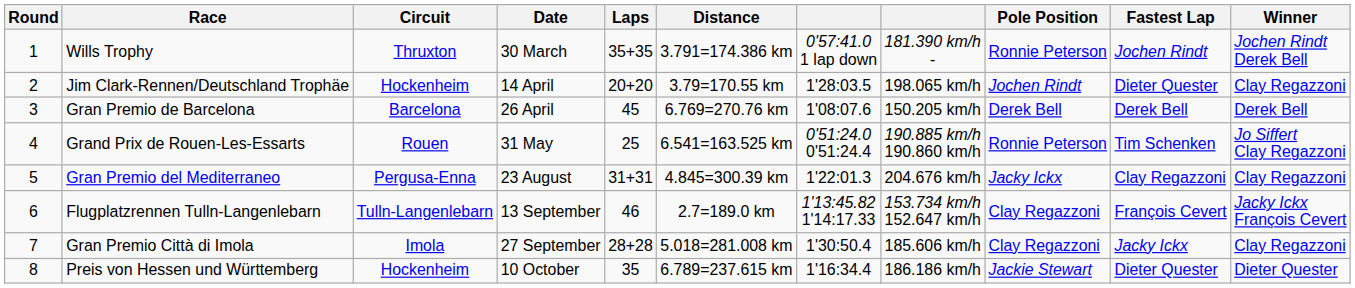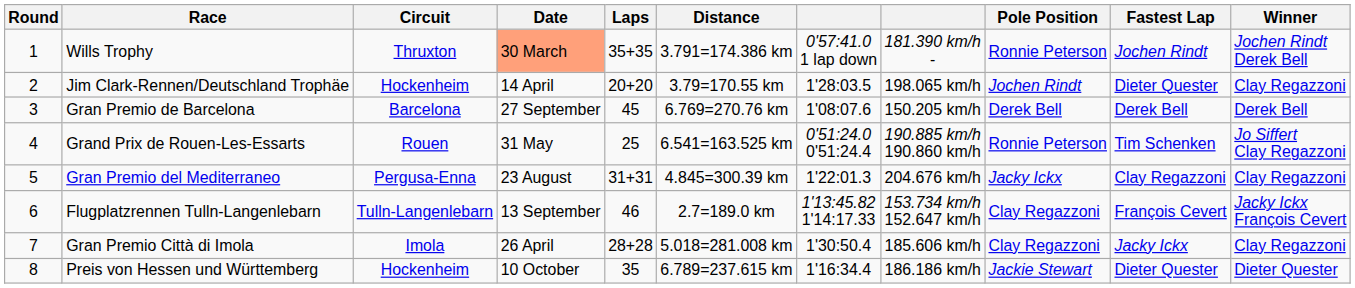 <table class="wikitable" style="font-size: 85%; text-align:center">
 <tr>
 <th>Round</th>
 <th>Race</th>
 <th>Circuit</th>
 <th>Date</th>
 <th>Laps</th>
 <th>Distance</th>
 <th></th>
 <th></th>
 <th>Pole Position</th>
 <th>Fastest Lap</th>
 <th>Winner</th>
 </tr>
 <tr>
 <td>1</td>
 <td align="left">Wills Trophy</td>
 <td> <a href='#'>Thruxton</a></td>
-<td align="left">30 March</td>
+<td align="left" style="background: lightsalmon;">30 March</td>
 <td>35+35</td>
 <td>3.791=174.386 km</td>
 <td><em>0'57:41.0</em><br>1 lap down</td>
 <td><em>181.390 km/h</em><br>-</td>
 <td align="left"> <a href='#'>Ronnie Peterson</a></td>
 <td align="left"> <em><a href='#'>Jochen Rindt</a></em></td>
 <td align="left"> <em><a href='#'>Jochen Rindt</a></em><br> <a href='#'>Derek Bell</a></td>
 </tr>
 <tr>
 <td>2</td>
 <td align="left">Jim Clark-Rennen/Deutschland Trophäe</td>
 <td> <a href='#'>Hockenheim</a></td>
 <td align="left">14 April</td>
 <td>20+20</td>
 <td>3.79=170.55 km</td>
 <td>1'28:03.5</td>
 <td>198.065 km/h</td>
 <td align="left"> <em><a href='#'>Jochen Rindt</a></em></td>
 <td align="left"> <a href='#'>Dieter Quester</a></td>
 <td align="left"> <a href='#'>Clay Regazzoni</a></td>
 </tr>
 <tr>
 <td>3</td>
 <td align="left">Gran Premio de Barcelona</td>
 <td> <a href='#'>Barcelona</a></td>
-<td align="left">26 April</td>
+<td align="left">27 September</td>
 <td>45</td>
 <td>6.769=270.76 km</td>
 <td>1'08:07.6</td>
 <td>150.205 km/h</td>
 <td align="left"> <a href='#'>Derek Bell</a></td>
 <td align="left"> <a href='#'>Derek Bell</a></td>
 <td align="left"> <a href='#'>Derek Bell</a></td>
 </tr>
 <tr>
 <td>4</td>
 <td align="left">Grand Prix de Rouen-Les-Essarts</td>
 <td> <a href='#'>Rouen</a></td>
 <td align="left">31 May</td>
 <td>25</td>
 <td>6.541=163.525 km</td>
 <td><em>0'51:24.0</em><br>0'51:24.4</td>
 <td><em>190.885 km/h</em><br>190.860 km/h</td>
 <td align="left"> <a href='#'>Ronnie Peterson</a></td>
 <td align="left"> <a href='#'>Tim Schenken</a></td>
 <td align="left"> <em><a href='#'>Jo Siffert</a></em><br> <a href='#'>Clay Regazzoni</a></td>
 </tr>
 <tr>
 <td>5</td>
 <td align="left"><a href='#'>Gran Premio del Mediterraneo</a></td>
 <td> <a href='#'>Pergusa-Enna</a></td>
 <td align="left">23 August</td>
 <td>31+31</td>
 <td>4.845=300.39 km</td>
 <td>1'22:01.3</td>
 <td>204.676 km/h</td>
 <td align="left"> <em><a href='#'>Jacky Ickx</a></em></td>
 <td align="left"> <a href='#'>Clay Regazzoni</a></td>
 <td align=left> <a href='#'>Clay Regazzoni</a></td>
 </tr>
 <tr>
 <td>6</td>
 <td align="left">Flugplatzrennen Tulln-Langenlebarn</td>
 <td> <a href='#'>Tulln-Langenlebarn</a></td>
 <td align="left">13 September</td>
 <td>46</td>
 <td>2.7=189.0 km</td>
 <td><em>1'13:45.82</em><br>1'14:17.33</td>
 <td><em>153.734 km/h</em><br>152.647 km/h</td>
 <td align="left"> <a href='#'>Clay Regazzoni</a></td>
 <td align="left"> <a href='#'>François Cevert</a></td>
 <td align="left"> <em><a href='#'>Jacky Ickx</a></em><br> <a href='#'>François Cevert</a></td>
 </tr>
 <tr>
 <td>7</td>
 <td align="left">Gran Premio Città di Imola</td>
 <td> <a href='#'>Imola</a></td>
-<td align="left">27 September</td>
+<td align="left">26 April</td>
 <td>28+28</td>
 <td>5.018=281.008 km</td>
 <td>1'30:50.4</td>
 <td>185.606 km/h</td>
 <td align="left"> <a href='#'>Clay Regazzoni</a></td>
 <td align="left"> <em><a href='#'>Jacky Ickx</a></em></td>
 <td align="left"> <a href='#'>Clay Regazzoni</a></td>
 </tr>
 <tr>
 <td>8</td>
 <td align="left">Preis von Hessen und Württemberg</td>
 <td> <a href='#'>Hockenheim</a></td>
 <td align="left">10 October</td>
 <td>35</td>
 <td>6.789=237.615 km</td>
 <td>1'16:34.4</td>
 <td>186.186 km/h</td>
 <td align="left"> <em><a href='#'>Jackie Stewart</a></em></td>
 <td align="left"> <a href='#'>Dieter Quester</a></td>
 <td align="left"> <a href='#'>Dieter Quester</a></td>
 </tr>
 </table>
